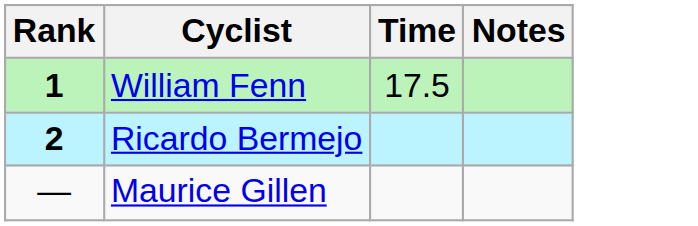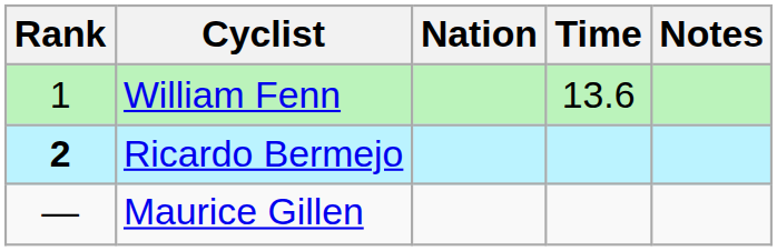 <table class="wikitable sortable" style="text-align:center">
 <tr>
 <th>Rank</th>
 <th>Cyclist</th>
+<th>Nation</th>
 <th>Time</th>
 <th>Notes</th>
 </tr>
 <tr bgcolor=bbf3bb>
-<td><strong>1</strong></td>
+<td>1</td>
 <td align=left><a href='#'>William Fenn</a></td>
-<td>17.5</td>
+<td align=left></td>
+<td>13.6</td>
 <td></td>
 </tr>
 <tr bgcolor=bbf3ff>
 <td><strong>2</strong></td>
 <td align=left><a href='#'>Ricardo Bermejo</a></td>
+<td align=left></td>
 <td></td>
 <td></td>
 </tr>
 <tr>
 <td data-sort-value=3>—</td>
 <td align=left><a href='#'>Maurice Gillen</a></td>
+<td align=left></td>
 <td></td>
 <td></td>
 </tr>
 </table>
